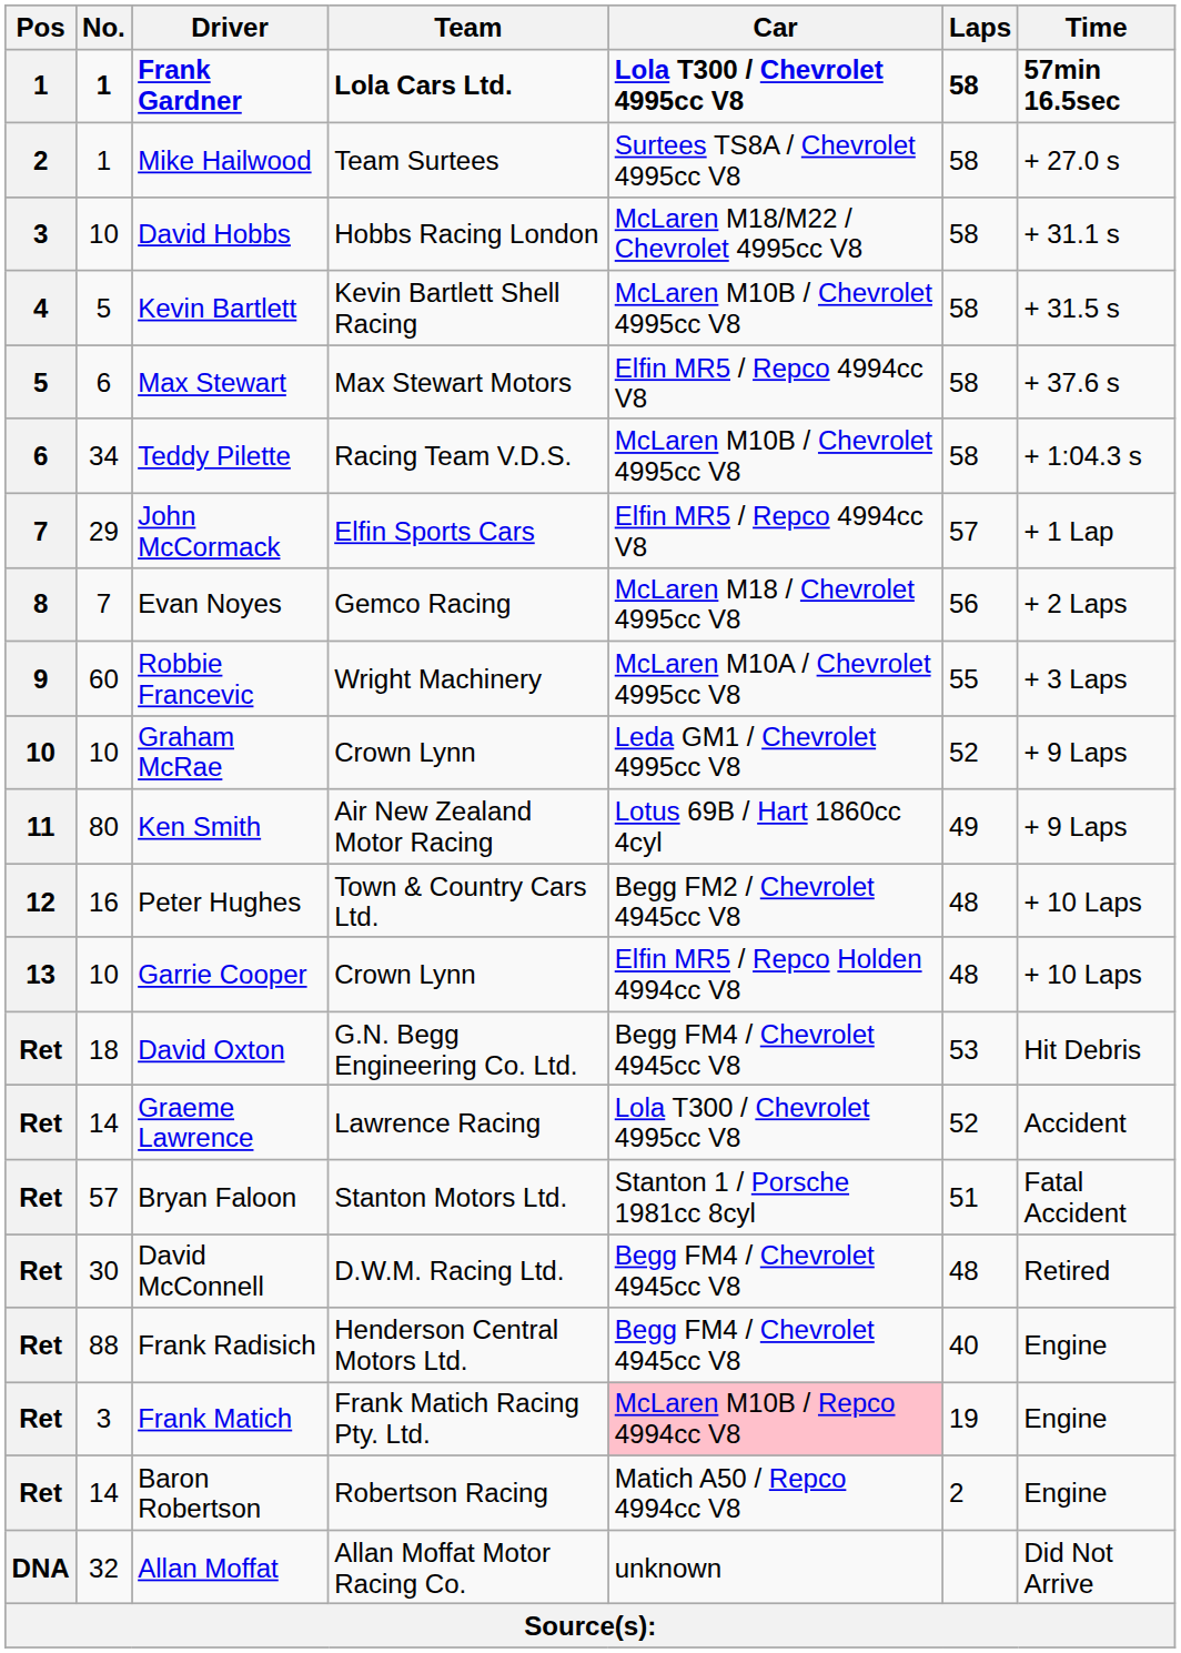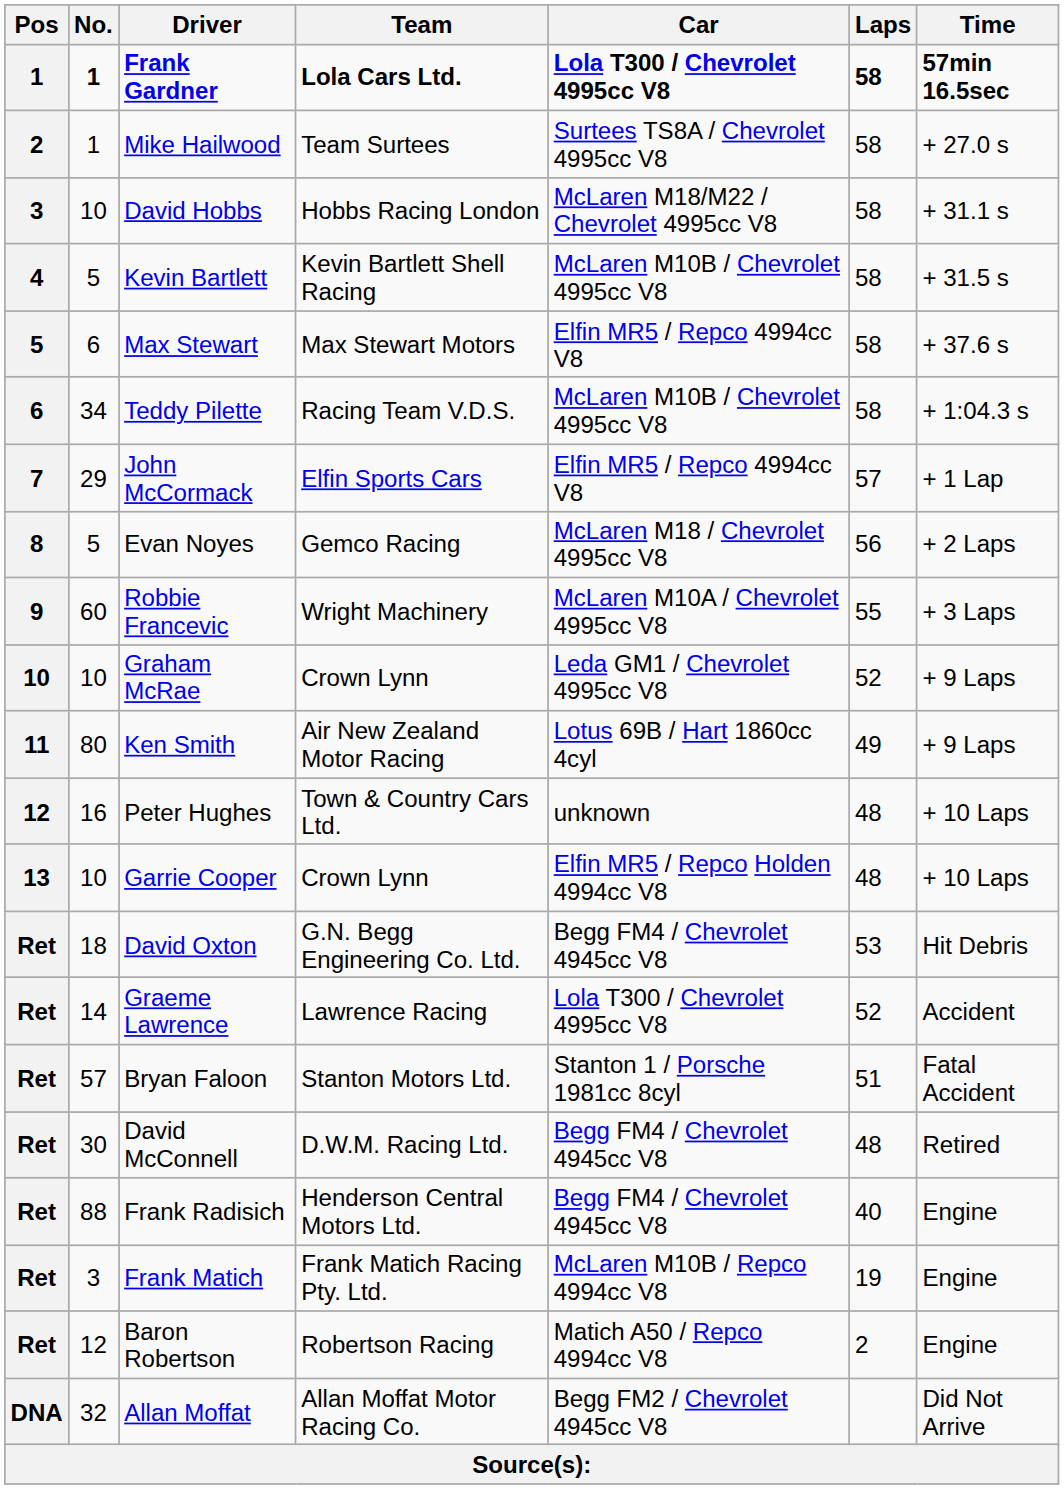 <table class="wikitable" style="font-size: 87%;">
 <tr>
 <th>Pos</th>
 <th>No.</th>
 <th>Driver</th>
 <th>Team</th>
 <th>Car</th>
 <th>Laps</th>
 <th>Time</th>
 </tr>
 <tr>
 <th>1</th>
 <td align="center"><strong>1</strong></td>
 <td><strong> <a href='#'>Frank Gardner</a></strong></td>
 <td><strong>Lola Cars Ltd.</strong></td>
 <td><strong><a href='#'>Lola</a> T300 / <a href='#'>Chevrolet</a> 4995cc V8</strong></td>
 <td><strong>58</strong></td>
 <td><strong>57min 16.5sec</strong></td>
 </tr>
 <tr>
 <th>2</th>
 <td align="center">1</td>
 <td> <a href='#'>Mike Hailwood</a></td>
 <td>Team Surtees</td>
 <td><a href='#'>Surtees</a> TS8A / <a href='#'>Chevrolet</a> 4995cc V8</td>
 <td>58</td>
 <td>+ 27.0 s</td>
 </tr>
 <tr>
 <th>3</th>
 <td align="center">10</td>
 <td> <a href='#'>David Hobbs</a></td>
 <td>Hobbs Racing London</td>
 <td><a href='#'>McLaren</a> M18/M22 / <a href='#'>Chevrolet</a> 4995cc V8</td>
 <td>58</td>
 <td>+ 31.1 s</td>
 </tr>
 <tr>
 <th>4</th>
 <td align="center">5</td>
 <td> <a href='#'>Kevin Bartlett</a></td>
 <td>Kevin Bartlett Shell Racing</td>
 <td><a href='#'>McLaren</a> M10B / <a href='#'>Chevrolet</a> 4995cc V8</td>
 <td>58</td>
 <td>+ 31.5 s</td>
 </tr>
 <tr>
 <th>5</th>
 <td align="center">6</td>
 <td> <a href='#'>Max Stewart</a></td>
 <td>Max Stewart Motors</td>
 <td><a href='#'>Elfin MR5</a> / <a href='#'>Repco</a> 4994cc V8</td>
 <td>58</td>
 <td>+ 37.6 s</td>
 </tr>
 <tr>
 <th>6</th>
 <td align="center">34</td>
 <td> <a href='#'>Teddy Pilette</a></td>
 <td>Racing Team V.D.S.</td>
 <td><a href='#'>McLaren</a> M10B / <a href='#'>Chevrolet</a> 4995cc V8</td>
 <td>58</td>
 <td>+ 1:04.3 s</td>
 </tr>
 <tr>
 <th>7</th>
 <td align="center">29</td>
 <td> <a href='#'>John McCormack</a></td>
 <td><a href='#'>Elfin Sports Cars</a></td>
 <td><a href='#'>Elfin MR5</a> / <a href='#'>Repco</a> 4994cc V8</td>
 <td>57</td>
 <td>+ 1 Lap</td>
 </tr>
 <tr>
 <th>8</th>
-<td align="center">7</td>
+<td align="center">5</td>
 <td> Evan Noyes</td>
 <td>Gemco Racing</td>
 <td><a href='#'>McLaren</a> M18 / <a href='#'>Chevrolet</a> 4995cc V8</td>
 <td>56</td>
 <td>+ 2 Laps</td>
 </tr>
 <tr>
 <th>9</th>
 <td align="center">60</td>
 <td> <a href='#'>Robbie Francevic</a></td>
 <td>Wright Machinery</td>
 <td><a href='#'>McLaren</a> M10A / <a href='#'>Chevrolet</a> 4995cc V8</td>
 <td>55</td>
 <td>+ 3 Laps</td>
 </tr>
 <tr>
 <th>10</th>
 <td align="center">10</td>
 <td> <a href='#'>Graham McRae</a></td>
 <td>Crown Lynn</td>
 <td><a href='#'>Leda</a> GM1 / <a href='#'>Chevrolet</a> 4995cc V8</td>
 <td>52</td>
 <td>+ 9 Laps</td>
 </tr>
 <tr>
 <th>11</th>
 <td align="center">80</td>
 <td> <a href='#'>Ken Smith</a></td>
 <td>Air New Zealand Motor Racing</td>
 <td><a href='#'>Lotus</a> 69B / <a href='#'>Hart</a> 1860cc 4cyl</td>
 <td>49</td>
 <td>+ 9 Laps</td>
 </tr>
 <tr>
 <th>12</th>
 <td align="center">16</td>
 <td> Peter Hughes</td>
 <td>Town & Country Cars Ltd.</td>
-<td>Begg FM2 / <a href='#'>Chevrolet</a> 4945cc V8</td>
+<td>unknown</td>
 <td>48</td>
 <td>+ 10 Laps</td>
 </tr>
 <tr>
 <th>13</th>
 <td align="center">10</td>
 <td> <a href='#'>Garrie Cooper</a></td>
 <td>Crown Lynn</td>
 <td><a href='#'>Elfin MR5</a> / <a href='#'>Repco</a> <a href='#'>Holden</a> 4994cc V8</td>
 <td>48</td>
 <td>+ 10 Laps</td>
 </tr>
 <tr>
 <th>Ret</th>
 <td align="center">18</td>
 <td> <a href='#'>David Oxton</a></td>
 <td>G.N. Begg Engineering Co. Ltd.</td>
 <td>Begg FM4 / <a href='#'>Chevrolet</a> 4945cc V8</td>
 <td>53</td>
 <td>Hit Debris</td>
 </tr>
 <tr>
 <th>Ret</th>
 <td align="center">14</td>
 <td> <a href='#'>Graeme Lawrence</a></td>
 <td>Lawrence Racing</td>
 <td><a href='#'>Lola</a> T300 / <a href='#'>Chevrolet</a> 4995cc V8</td>
 <td>52</td>
 <td>Accident</td>
 </tr>
 <tr>
 <th>Ret</th>
 <td align="center">57</td>
 <td> Bryan Faloon</td>
 <td>Stanton Motors Ltd.</td>
 <td>Stanton 1 / <a href='#'>Porsche</a> 1981cc 8cyl</td>
 <td>51</td>
 <td>Fatal Accident</td>
 </tr>
 <tr>
 <th>Ret</th>
 <td align="center">30</td>
 <td> David McConnell</td>
 <td>D.W.M. Racing Ltd.</td>
 <td><a href='#'>Begg</a> FM4 / <a href='#'>Chevrolet</a> 4945cc V8</td>
 <td>48</td>
 <td>Retired</td>
 </tr>
 <tr>
 <th>Ret</th>
 <td align="center">88</td>
 <td> Frank Radisich</td>
 <td>Henderson Central Motors Ltd.</td>
 <td><a href='#'>Begg</a> FM4 / <a href='#'>Chevrolet</a> 4945cc V8</td>
 <td>40</td>
 <td>Engine</td>
 </tr>
 <tr>
 <th>Ret</th>
 <td align="center">3</td>
 <td> <a href='#'>Frank Matich</a></td>
 <td>Frank Matich Racing Pty. Ltd.</td>
-<td style="background: pink;"><a href='#'>McLaren</a> M10B / <a href='#'>Repco</a> 4994cc V8</td>
+<td><a href='#'>McLaren</a> M10B / <a href='#'>Repco</a> 4994cc V8</td>
 <td>19</td>
 <td>Engine</td>
 </tr>
 <tr>
 <th>Ret</th>
-<td align="center">14</td>
+<td align="center">12</td>
 <td> Baron Robertson</td>
 <td>Robertson Racing</td>
 <td>Matich A50 / <a href='#'>Repco</a> 4994cc V8</td>
 <td>2</td>
 <td>Engine</td>
 </tr>
 <tr>
 <th>DNA</th>
 <td align="center">32</td>
 <td> <a href='#'>Allan Moffat</a></td>
 <td>Allan Moffat Motor Racing Co.</td>
-<td>unknown</td>
+<td>Begg FM2 / <a href='#'>Chevrolet</a> 4945cc V8</td>
 <td></td>
 <td>Did Not Arrive</td>
 </tr>
 <tr>
 <th colspan=7>Source(s):</th>
 </tr>
 </table>
